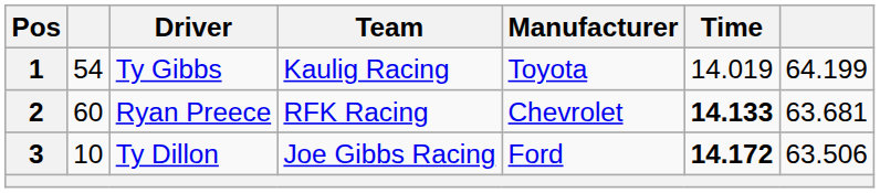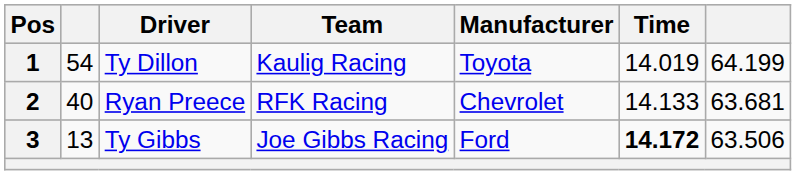 <table class="wikitable" style="font-size:95%">
 <tr>
 <th>Pos</th>
 <th></th>
 <th>Driver</th>
 <th>Team</th>
 <th>Manufacturer</th>
 <th>Time</th>
 <th></th>
 </tr>
 <tr>
 <th>1</th>
 <td>54</td>
-<td><a href='#'>Ty Gibbs</a></td>
+<td><a href='#'>Ty Dillon</a></td>
 <td><a href='#'>Kaulig Racing</a></td>
 <td><a href='#'>Toyota</a></td>
 <td>14.019</td>
 <td>64.199</td>
 </tr>
 <tr>
 <th>2</th>
-<td>60</td>
+<td>40</td>
 <td><a href='#'>Ryan Preece</a></td>
 <td><a href='#'>RFK Racing</a></td>
 <td><a href='#'>Chevrolet</a></td>
-<td><strong>14.133</strong></td>
+<td>14.133</td>
 <td>63.681</td>
 </tr>
 <tr>
 <th>3</th>
-<td>10</td>
-<td><a href='#'>Ty Dillon</a></td>
+<td>13</td>
+<td><a href='#'>Ty Gibbs</a></td>
 <td><a href='#'>Joe Gibbs Racing</a></td>
 <td><a href='#'>Ford</a></td>
 <td><strong>14.172</strong></td>
 <td>63.506</td>
 </tr>
 <tr>
 <th colspan="7"></th>
 </tr>
 </table>
